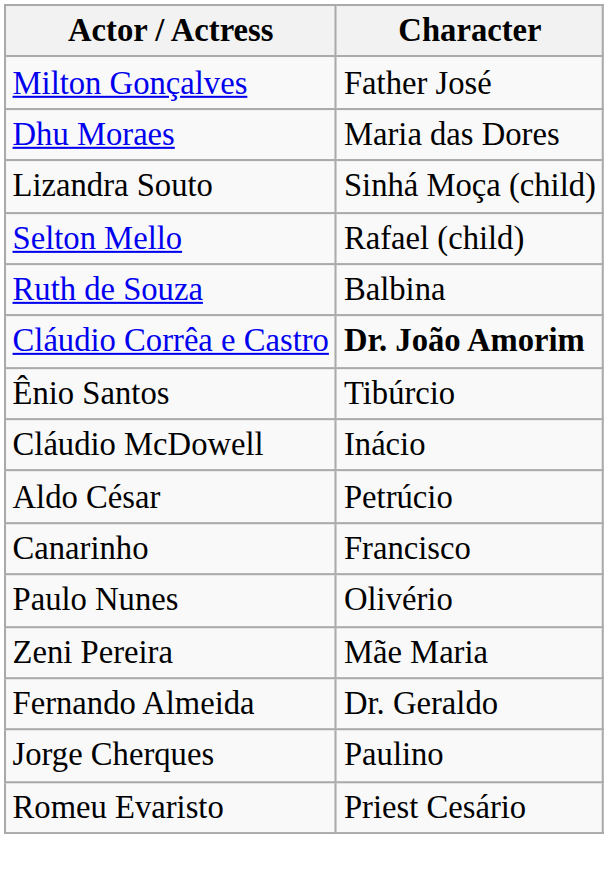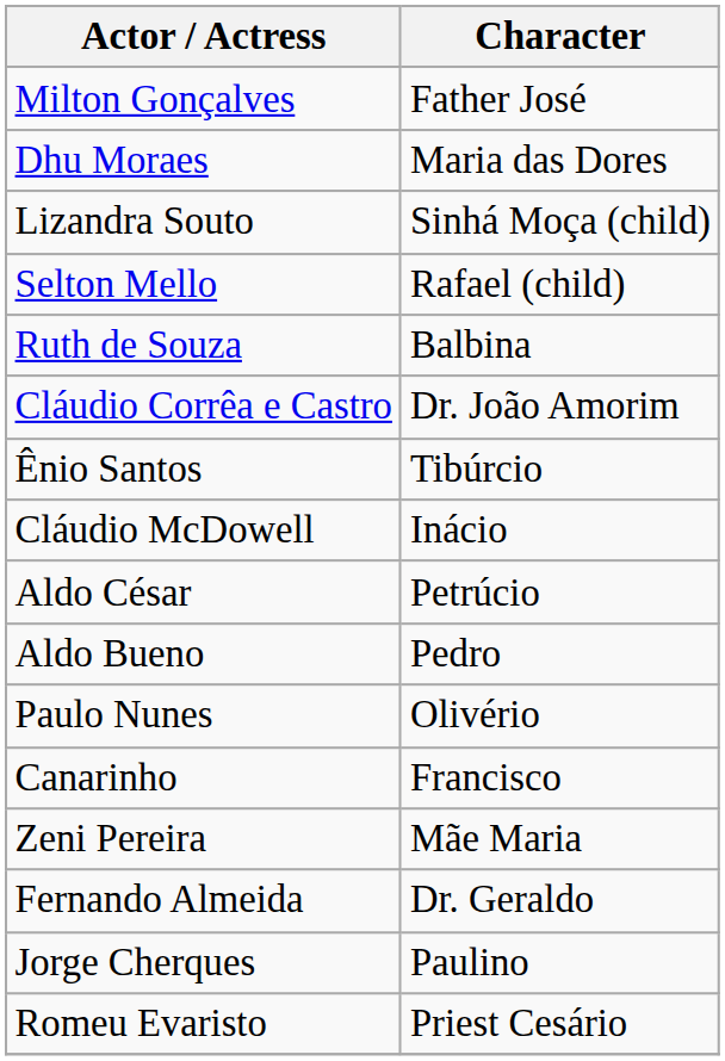 <table class="wikitable sortable">
 <tr>
 <th>Actor / Actress</th>
 <th>Character</th>
 </tr>
 <tr>
 <td><a href='#'>Milton Gonçalves</a></td>
 <td>Father José</td>
 </tr>
 <tr>
 <td><a href='#'>Dhu Moraes</a></td>
 <td>Maria das Dores</td>
 </tr>
 <tr>
 <td>Lizandra Souto</td>
 <td>Sinhá Moça (child)</td>
 </tr>
 <tr>
 <td><a href='#'>Selton Mello</a></td>
 <td>Rafael (child)</td>
 </tr>
 <tr>
 <td><a href='#'>Ruth de Souza</a></td>
 <td>Balbina</td>
 </tr>
 <tr>
 <td><a href='#'>Cláudio Corrêa e Castro</a></td>
-<td><strong>Dr. João Amorim</strong></td>
+<td>Dr. João Amorim</td>
 </tr>
 <tr>
 <td>Ênio Santos</td>
 <td>Tibúrcio</td>
 </tr>
 <tr>
 <td>Cláudio McDowell</td>
 <td>Inácio</td>
 </tr>
 <tr>
 <td>Aldo César</td>
 <td>Petrúcio</td>
 </tr>
 <tr>
-<td>Canarinho</td>
-<td>Francisco</td>
+<td>Aldo Bueno</td>
+<td>Pedro</td>
 </tr>
 <tr>
 <td>Paulo Nunes</td>
 <td>Olivério</td>
+</tr>
+<tr>
+<td>Canarinho</td>
+<td>Francisco</td>
 </tr>
 <tr>
 <td>Zeni Pereira</td>
 <td>Mãe Maria</td>
 </tr>
 <tr>
 <td>Fernando Almeida</td>
 <td>Dr. Geraldo</td>
 </tr>
 <tr>
 <td>Jorge Cherques</td>
 <td>Paulino</td>
 </tr>
 <tr>
 <td>Romeu Evaristo</td>
 <td>Priest Cesário</td>
 </tr>
 <tr>
 </tr>
 </table>
